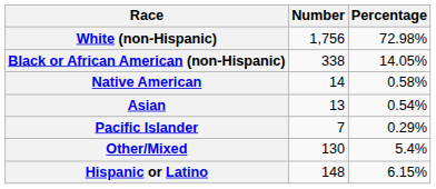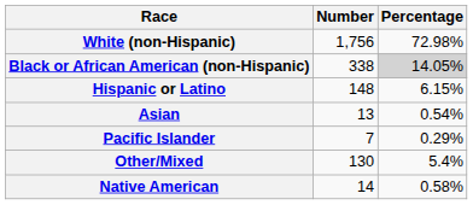 <table class="wikitable" style="text-align:right">
 <tr>
 <th scope="col">Race</th>
 <th scope="col">Number</th>
 <th scope="col">Percentage</th>
 </tr>
 <tr>
 <th scope="row"><a href='#'>White</a> (non-Hispanic)</th>
 <td>1,756</td>
 <td>72.98%</td>
 </tr>
 <tr>
 <th scope="row"><a href='#'>Black or African American</a> (non-Hispanic)</th>
 <td>338</td>
-<td>14.05%</td>
+<td style="background: lightgrey;">14.05%</td>
 </tr>
 <tr>
-<th scope="row"><a href='#'>Native American</a></th>
-<td>14</td>
-<td>0.58%</td>
+<th scope="row"><a href='#'>Hispanic</a> or <a href='#'>Latino</a></th>
+<td>148</td>
+<td>6.15%</td>
 </tr>
 <tr>
 <th scope="row"><a href='#'>Asian</a></th>
 <td>13</td>
 <td>0.54%</td>
 </tr>
 <tr>
 <th scope="row"><a href='#'>Pacific Islander</a></th>
 <td>7</td>
 <td>0.29%</td>
 </tr>
 <tr>
 <th scope="row"><a href='#'>Other/Mixed</a></th>
 <td>130</td>
 <td>5.4%</td>
 </tr>
 <tr>
-<th scope="row"><a href='#'>Hispanic</a> or <a href='#'>Latino</a></th>
-<td>148</td>
-<td>6.15%</td>
+<th scope="row"><a href='#'>Native American</a></th>
+<td>14</td>
+<td>0.58%</td>
 </tr>
 </table>
